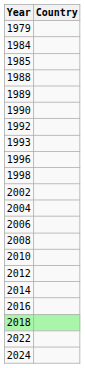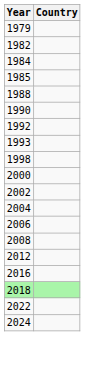 <table class="wikitable sortable">
 <tr>
 <th>Year</th>
 <th>Country</th>
 </tr>
 <tr>
 <td>1979</td>
+<td></td>
+</tr>
+<tr>
+<td>1982</td>
 <td></td>
 </tr>
 <tr>
 <td>1984</td>
 <td></td>
 </tr>
 <tr>
 <td>1985</td>
 <td></td>
 </tr>
 <tr>
 <td>1988</td>
 <td></td>
 </tr>
 <tr>
-<td>1989</td>
-<td></td>
-</tr>
-<tr>
 <td>1990</td>
 <td></td>
 </tr>
 <tr>
 <td>1992</td>
 <td></td>
 </tr>
 <tr>
 <td>1993</td>
 <td></td>
 </tr>
 <tr>
-<td>1996</td>
+<td>1998</td>
 <td></td>
 </tr>
 <tr>
-<td>1998</td>
+<td>2000</td>
 <td></td>
 </tr>
 <tr>
 <td>2002</td>
 <td></td>
 </tr>
 <tr>
 <td>2004</td>
 <td></td>
 </tr>
 <tr>
 <td>2006</td>
 <td></td>
 </tr>
 <tr>
 <td>2008</td>
 <td></td>
 </tr>
 <tr>
-<td>2010</td>
-<td></td>
-</tr>
-<tr>
 <td>2012</td>
-<td></td>
-</tr>
-<tr>
-<td>2014</td>
 <td></td>
 </tr>
 <tr>
 <td>2016</td>
 <td></td>
 </tr>
 <tr bgcolor=#A9F5A9>
 <td>2018</td>
 <td></td>
 </tr>
 <tr>
 <td>2022</td>
 <td></td>
 </tr>
 <tr>
 <td>2024</td>
 <td></td>
 </tr>
 </table>
